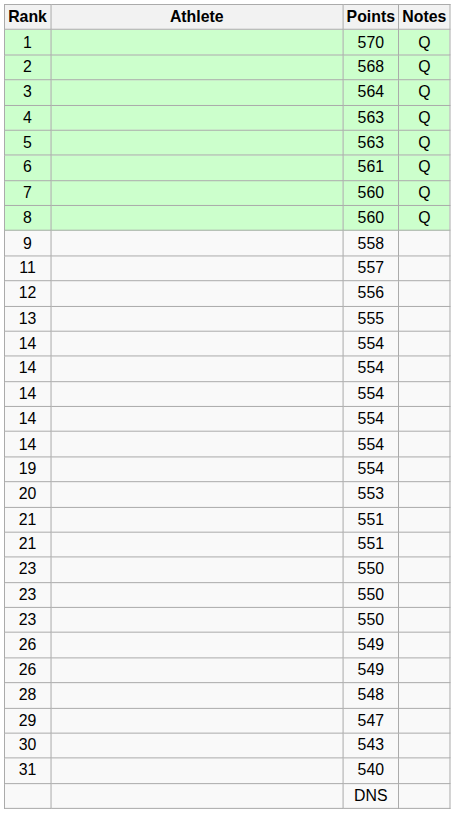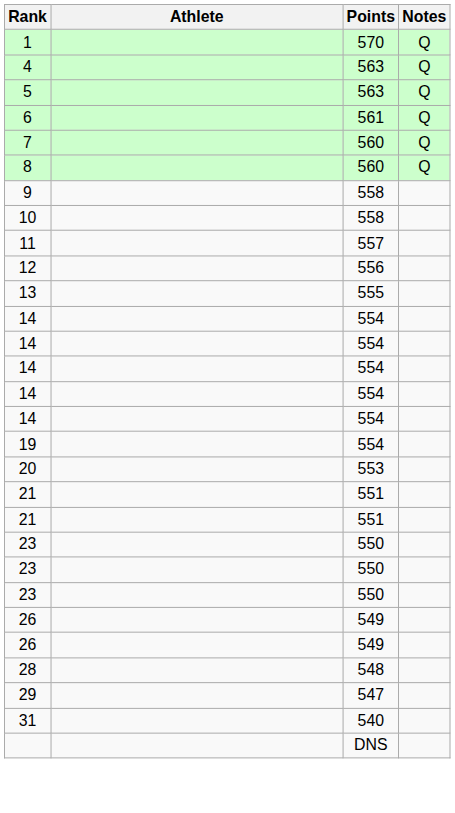 <table class="wikitable" style="text-align:center">
 <tr>
 <th>Rank</th>
 <th Style="width:18em">Athlete</th>
 <th>Points</th>
 <th>Notes</th>
 </tr>
 <tr style="background:#cfc">
 <td>1</td>
 <td style="text-align:left"></td>
 <td>570</td>
-<td>Q</td>
-</tr>
-<tr style="background:#cfc">
-<td>2</td>
-<td style="text-align:left"></td>
-<td>568</td>
-<td>Q</td>
-</tr>
-<tr style="background:#cfc">
-<td>3</td>
-<td style="text-align:left"></td>
-<td>564</td>
 <td>Q</td>
 </tr>
 <tr style="background:#cfc">
 <td>4</td>
 <td style="text-align:left"></td>
 <td>563</td>
 <td>Q</td>
 </tr>
 <tr style="background:#cfc">
 <td>5</td>
 <td style="text-align:left"></td>
 <td>563</td>
 <td>Q</td>
 </tr>
 <tr style="background:#cfc">
 <td>6</td>
 <td style="text-align:left"></td>
 <td>561</td>
 <td>Q</td>
 </tr>
 <tr style="background:#cfc">
 <td>7</td>
 <td style="text-align:left"></td>
 <td>560</td>
 <td>Q</td>
 </tr>
 <tr style="background:#cfc">
 <td>8</td>
 <td style="text-align:left"></td>
 <td>560</td>
 <td>Q</td>
 </tr>
 <tr>
 <td>9</td>
+<td style="text-align:left"></td>
+<td>558</td>
+<td></td>
+</tr>
+<tr>
+<td>10</td>
 <td style="text-align:left"></td>
 <td>558</td>
 <td></td>
 </tr>
 <tr>
 <td>11</td>
 <td style="text-align:left"></td>
 <td>557</td>
 <td></td>
 </tr>
 <tr>
 <td>12</td>
 <td style="text-align:left"></td>
 <td>556</td>
 <td></td>
 </tr>
 <tr>
 <td>13</td>
 <td style="text-align:left"></td>
 <td>555</td>
 <td></td>
 </tr>
 <tr>
 <td>14</td>
 <td style="text-align:left"></td>
 <td>554</td>
 <td></td>
 </tr>
 <tr>
 <td>14</td>
 <td style="text-align:left"></td>
 <td>554</td>
 <td></td>
 </tr>
 <tr>
 <td>14</td>
 <td style="text-align:left"></td>
 <td>554</td>
 <td></td>
 </tr>
 <tr>
 <td>14</td>
 <td style="text-align:left"></td>
 <td>554</td>
 <td></td>
 </tr>
 <tr>
 <td>14</td>
 <td style="text-align:left"></td>
 <td>554</td>
 <td></td>
 </tr>
 <tr>
 <td>19</td>
 <td style="text-align:left"></td>
 <td>554</td>
 <td></td>
 </tr>
 <tr>
 <td>20</td>
 <td style="text-align:left"></td>
 <td>553</td>
 <td></td>
 </tr>
 <tr>
 <td>21</td>
 <td style="text-align:left"></td>
 <td>551</td>
 <td></td>
 </tr>
 <tr>
 <td>21</td>
 <td style="text-align:left"></td>
 <td>551</td>
 <td></td>
 </tr>
 <tr>
 <td>23</td>
 <td style="text-align:left"></td>
 <td>550</td>
 <td></td>
 </tr>
 <tr>
 <td>23</td>
 <td style="text-align:left"></td>
 <td>550</td>
 <td></td>
 </tr>
 <tr>
 <td>23</td>
 <td style="text-align:left"></td>
 <td>550</td>
 <td></td>
 </tr>
 <tr>
 <td>26</td>
 <td style="text-align:left"></td>
 <td>549</td>
 <td></td>
 </tr>
 <tr>
 <td>26</td>
 <td style="text-align:left"></td>
 <td>549</td>
 <td></td>
 </tr>
 <tr>
 <td>28</td>
 <td style="text-align:left"></td>
 <td>548</td>
 <td></td>
 </tr>
 <tr>
 <td>29</td>
 <td style="text-align:left"></td>
 <td>547</td>
 <td></td>
 </tr>
 <tr>
-<td>30</td>
-<td style="text-align:left"></td>
-<td>543</td>
-<td></td>
-</tr>
-<tr>
 <td>31</td>
 <td style="text-align:left"></td>
 <td>540</td>
 <td></td>
 </tr>
 <tr>
 <td></td>
 <td style="text-align:left"></td>
 <td>DNS</td>
 <td></td>
 </tr>
 </table>
